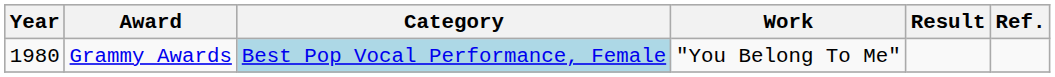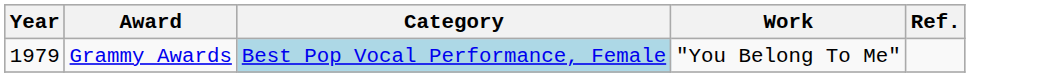 <table class="wikitable">
 <tr>
 <th>Year</th>
 <th>Award</th>
 <th>Category</th>
 <th>Work</th>
-<th>Result</th>
 <th>Ref.</th>
 </tr>
 <tr>
-<td>1980</td>
+<td>1979</td>
 <td><a href='#'>Grammy Awards</a></td>
 <td style="background: lightblue;"><a href='#'>Best Pop Vocal Performance, Female</a></td>
 <td>"You Belong To Me"</td>
-<td></td>
 <td align="center"></td>
 </tr>
 </table>
